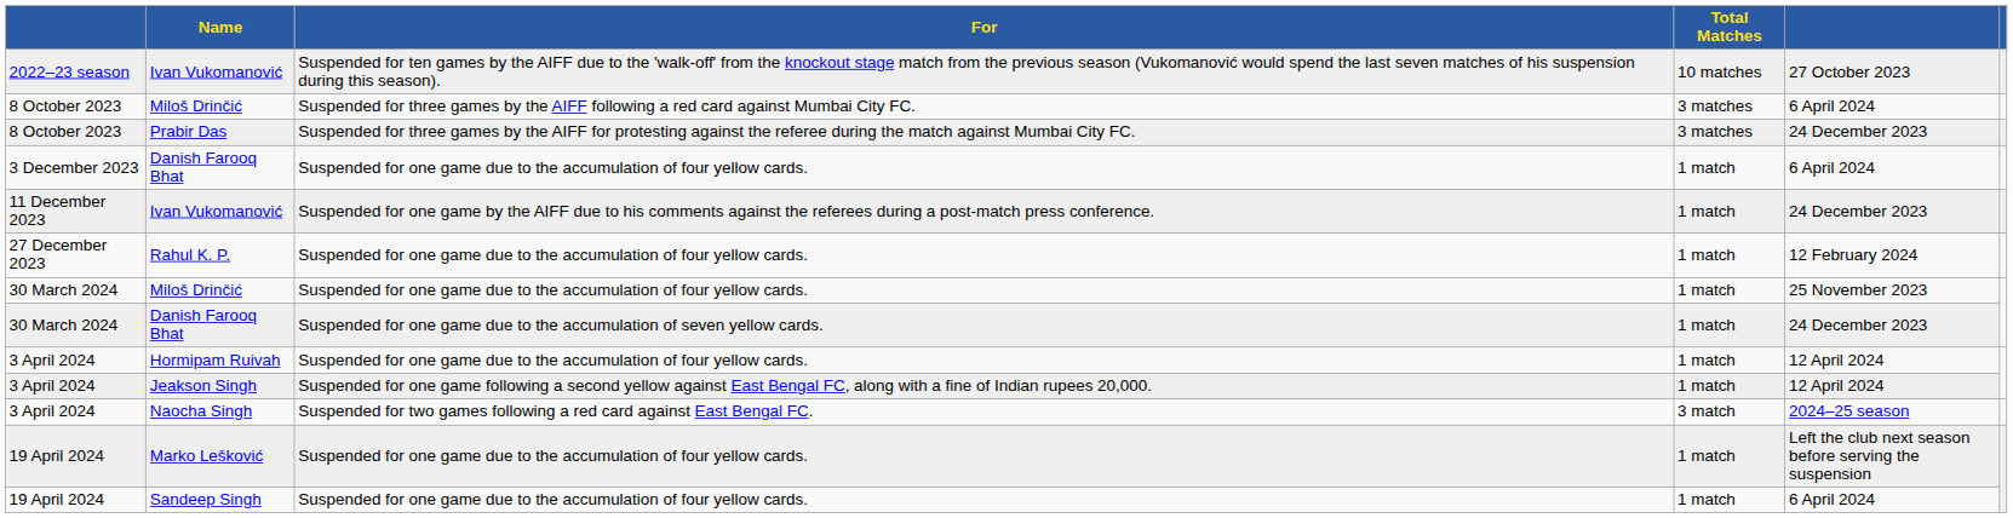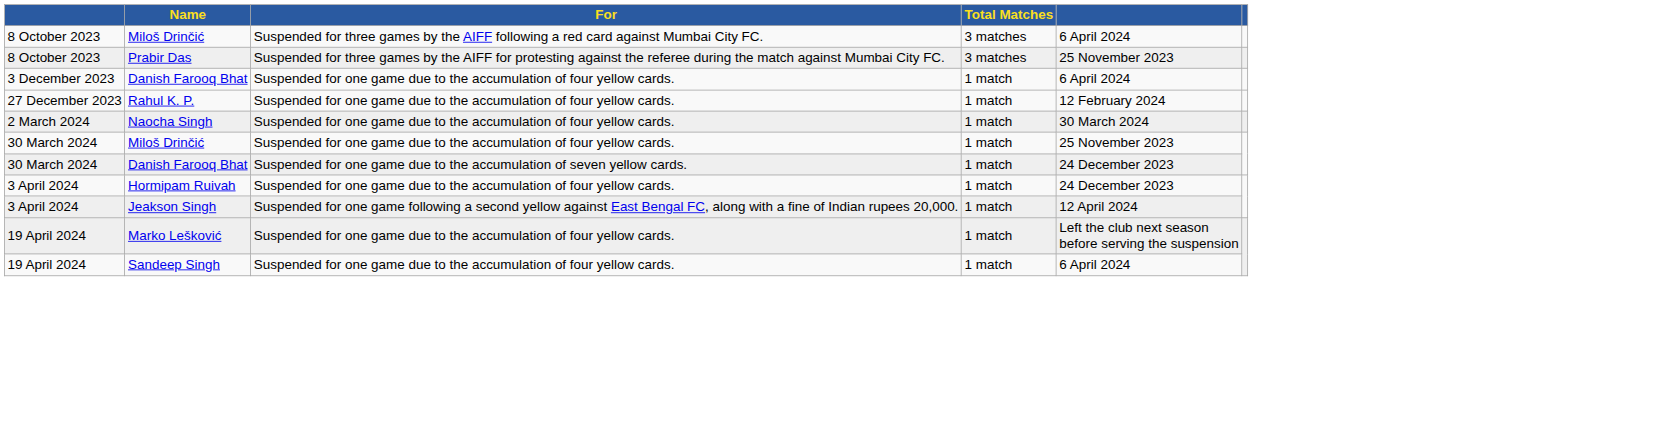 <table class="wikitable sortable">
 <tr>
 <th style="background:#2A5AA1; color:#FADF20; text-align:center;"></th>
 <th style="background:#2A5AA1; color:#FADF20; text-align:center;">Name</th>
 <th style="background:#2A5AA1; color:#FADF20; text-align:center;">For</th>
 <th style="background:#2A5AA1; color:#FADF20; text-align:center;">Total Matches</th>
 <th style="background:#2A5AA1; color:#FADF20; text-align:center;"></th>
 <th style="background:#2A5AA1; color:#FADF20; text-align:center;"></th>
-</tr>
-<tr bgcolor="#EFEFEF">
-<td><a href='#'>2022–23 season</a></td>
-<td> <a href='#'>Ivan Vukomanović</a></td>
-<td>Suspended for ten games by the AIFF due to the 'walk-off' from the <a href='#'>knockout stage</a> match from the previous season (Vukomanović would spend the last seven matches of his suspension during this season).</td>
-<td>10 matches</td>
-<td>27 October 2023</td>
-<td></td>
 </tr>
 <tr>
 <td>8 October 2023</td>
 <td> <a href='#'>Miloš Drinčić</a></td>
 <td>Suspended for three games by the <a href='#'>AIFF</a> following a red card against Mumbai City FC.</td>
 <td>3 matches</td>
 <td>6 April 2024</td>
 <td></td>
 </tr>
 <tr bgcolor="#EFEFEF">
 <td>8 October 2023</td>
 <td> <a href='#'>Prabir Das</a></td>
 <td>Suspended for three games by the AIFF for protesting against the referee during the match against Mumbai City FC.</td>
 <td>3 matches</td>
-<td>24 December 2023</td>
+<td>25 November 2023</td>
 <td></td>
 </tr>
 <tr>
 <td>3 December 2023</td>
 <td> <a href='#'>Danish Farooq Bhat</a></td>
 <td>Suspended for one game due to the accumulation of four yellow cards.</td>
 <td>1 match</td>
 <td>6 April 2024</td>
 <td></td>
 </tr>
-<tr bgcolor="#EFEFEF">
-<td>11 December 2023</td>
-<td> <a href='#'>Ivan Vukomanović</a></td>
-<td>Suspended for one game by the AIFF due to his comments against the referees during a post-match press conference.</td>
-<td>1 match</td>
-<td>24 December 2023</td>
-<td></td>
-</tr>
 <tr>
 <td>27 December 2023</td>
 <td> <a href='#'>Rahul K. P.</a></td>
 <td>Suspended for one game due to the accumulation of four yellow cards.</td>
 <td>1 match</td>
 <td>12 February 2024</td>
+<td></td>
+</tr>
+<tr bgcolor="#EFEFEF">
+<td>2 March 2024</td>
+<td> <a href='#'>Naocha Singh</a></td>
+<td>Suspended for one game due to the accumulation of four yellow cards.</td>
+<td>1 match</td>
+<td>30 March 2024</td>
 <td></td>
 </tr>
 <tr>
 <td>30 March 2024</td>
 <td> <a href='#'>Miloš Drinčić</a></td>
 <td>Suspended for one game due to the accumulation of four yellow cards.</td>
 <td>1 match</td>
 <td>25 November 2023</td>
 <td rowspan="2"></td>
 </tr>
 <tr bgcolor="#EFEFEF">
 <td>30 March 2024</td>
 <td> <a href='#'>Danish Farooq Bhat</a></td>
 <td>Suspended for one game due to the accumulation of seven yellow cards.</td>
 <td>1 match</td>
 <td>24 December 2023</td>
 </tr>
 <tr>
 <td>3 April 2024</td>
 <td> <a href='#'>Hormipam Ruivah</a></td>
 <td>Suspended for one game due to the accumulation of four yellow cards.</td>
 <td>1 match</td>
-<td>12 April 2024</td>
+<td>24 December 2023</td>
 <td rowspan="2"></td>
 </tr>
 <tr bgcolor="#EFEFEF">
 <td>3 April 2024</td>
 <td> <a href='#'>Jeakson Singh</a></td>
 <td>Suspended for one game following a second yellow against <a href='#'>East Bengal FC</a>, along with a fine of Indian rupees 20,000.</td>
 <td>1 match</td>
 <td>12 April 2024</td>
-</tr>
-<tr>
-<td>3 April 2024</td>
-<td> <a href='#'>Naocha Singh</a></td>
-<td>Suspended for two games following a red card against <a href='#'>East Bengal FC</a>.</td>
-<td>3 match</td>
-<td><a href='#'>2024–25 season</a></td>
-<td></td>
 </tr>
 <tr bgcolor="#EFEFEF">
 <td>19 April 2024</td>
 <td> <a href='#'>Marko Lešković</a></td>
 <td>Suspended for one game due to the accumulation of four yellow cards.</td>
 <td>1 match</td>
 <td>Left the club next season<br>before serving the suspension</td>
 <td rowspan="2"></td>
 </tr>
 <tr>
 <td>19 April 2024</td>
 <td> <a href='#'>Sandeep Singh</a></td>
 <td>Suspended for one game due to the accumulation of four yellow cards.</td>
 <td>1 match</td>
 <td>6 April 2024</td>
 </tr>
 </table>
